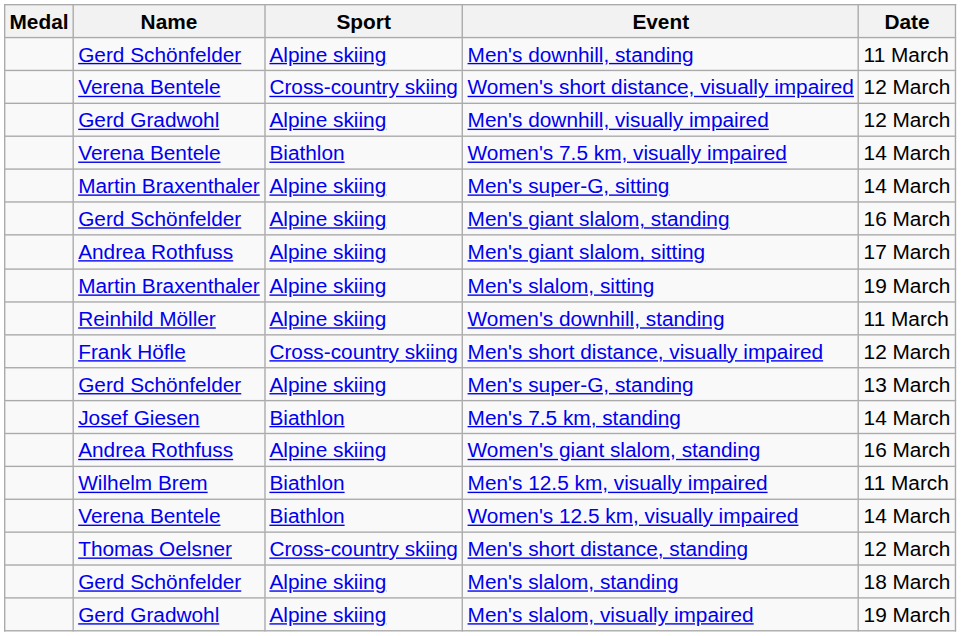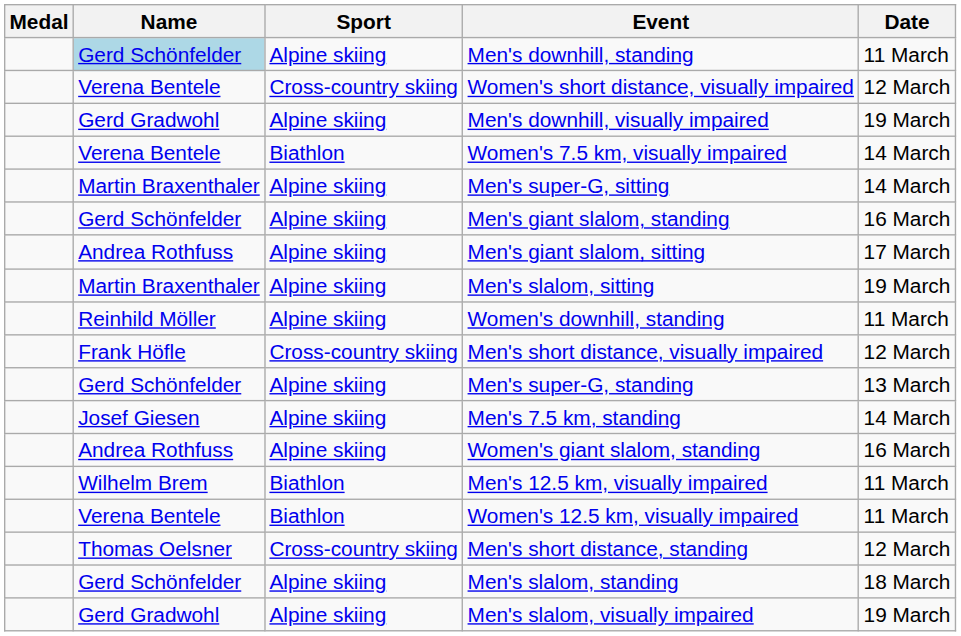 <table class="wikitable sortable" style="font-size:95%">
 <tr>
 <th>Medal</th>
 <th>Name</th>
 <th>Sport</th>
 <th>Event</th>
 <th>Date</th>
 </tr>
 <tr>
 <td></td>
-<td><a href='#'>Gerd Schönfelder</a></td>
+<td style="background: lightblue;"><a href='#'>Gerd Schönfelder</a></td>
 <td><a href='#'>Alpine skiing</a></td>
 <td><a href='#'>Men's downhill, standing</a></td>
 <td>11 March</td>
 </tr>
 <tr>
 <td></td>
 <td><a href='#'>Verena Bentele</a></td>
 <td><a href='#'>Cross-country skiing</a></td>
 <td><a href='#'>Women's short distance, visually impaired</a></td>
 <td>12 March</td>
 </tr>
 <tr>
 <td></td>
 <td><a href='#'>Gerd Gradwohl</a></td>
 <td><a href='#'>Alpine skiing</a></td>
 <td><a href='#'>Men's downhill, visually impaired</a></td>
-<td>12 March</td>
+<td>19 March</td>
 </tr>
 <tr>
 <td></td>
 <td><a href='#'>Verena Bentele</a></td>
 <td><a href='#'>Biathlon</a></td>
 <td><a href='#'>Women's 7.5 km, visually impaired</a></td>
 <td>14 March</td>
 </tr>
 <tr>
 <td></td>
 <td><a href='#'>Martin Braxenthaler</a></td>
 <td><a href='#'>Alpine skiing</a></td>
 <td><a href='#'>Men's super-G, sitting</a></td>
 <td>14 March</td>
 </tr>
 <tr>
 <td></td>
 <td><a href='#'>Gerd Schönfelder</a></td>
 <td><a href='#'>Alpine skiing</a></td>
 <td><a href='#'>Men's giant slalom, standing</a></td>
 <td>16 March</td>
 </tr>
 <tr>
 <td></td>
 <td><a href='#'>Andrea Rothfuss</a></td>
 <td><a href='#'>Alpine skiing</a></td>
 <td><a href='#'>Men's giant slalom, sitting</a></td>
 <td>17 March</td>
 </tr>
 <tr>
 <td></td>
 <td><a href='#'>Martin Braxenthaler</a></td>
 <td><a href='#'>Alpine skiing</a></td>
 <td><a href='#'>Men's slalom, sitting</a></td>
 <td>19 March</td>
 </tr>
 <tr>
 <td></td>
 <td><a href='#'>Reinhild Möller</a></td>
 <td><a href='#'>Alpine skiing</a></td>
 <td><a href='#'>Women's downhill, standing</a></td>
 <td>11 March</td>
 </tr>
 <tr>
 <td></td>
 <td><a href='#'>Frank Höfle</a></td>
 <td><a href='#'>Cross-country skiing</a></td>
 <td><a href='#'>Men's short distance, visually impaired</a></td>
 <td>12 March</td>
 </tr>
 <tr>
 <td></td>
 <td><a href='#'>Gerd Schönfelder</a></td>
 <td><a href='#'>Alpine skiing</a></td>
 <td><a href='#'>Men's super-G, standing</a></td>
 <td>13 March</td>
 </tr>
 <tr>
 <td></td>
 <td><a href='#'>Josef Giesen</a></td>
-<td><a href='#'>Biathlon</a></td>
+<td><a href='#'>Alpine skiing</a></td>
 <td><a href='#'>Men's 7.5 km, standing</a></td>
 <td>14 March</td>
 </tr>
 <tr>
 <td></td>
 <td><a href='#'>Andrea Rothfuss</a></td>
 <td><a href='#'>Alpine skiing</a></td>
 <td><a href='#'>Women's giant slalom, standing</a></td>
 <td>16 March</td>
 </tr>
 <tr>
 <td></td>
 <td><a href='#'>Wilhelm Brem</a></td>
 <td><a href='#'>Biathlon</a></td>
 <td><a href='#'>Men's 12.5 km, visually impaired</a></td>
 <td>11 March</td>
 </tr>
 <tr>
 <td></td>
 <td><a href='#'>Verena Bentele</a></td>
 <td><a href='#'>Biathlon</a></td>
 <td><a href='#'>Women's 12.5 km, visually impaired</a></td>
-<td>14 March</td>
+<td>11 March</td>
 </tr>
 <tr>
 <td></td>
 <td><a href='#'>Thomas Oelsner</a></td>
 <td><a href='#'>Cross-country skiing</a></td>
 <td><a href='#'>Men's short distance, standing</a></td>
 <td>12 March</td>
 </tr>
 <tr>
 <td></td>
 <td><a href='#'>Gerd Schönfelder</a></td>
 <td><a href='#'>Alpine skiing</a></td>
 <td><a href='#'>Men's slalom, standing</a></td>
 <td>18 March</td>
 </tr>
 <tr>
 <td></td>
 <td><a href='#'>Gerd Gradwohl</a></td>
 <td><a href='#'>Alpine skiing</a></td>
 <td><a href='#'>Men's slalom, visually impaired</a></td>
 <td>19 March</td>
 </tr>
 </table>
